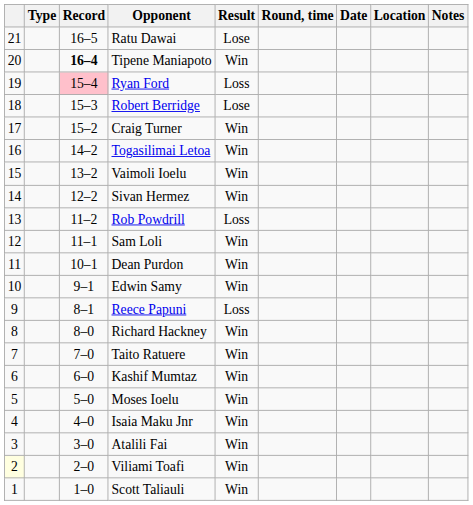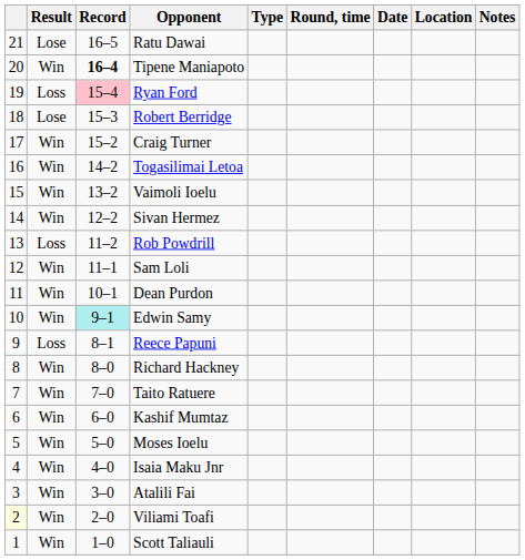 <table class="wikitable" style="text-align:center; font-size:95%">
 <tr>
 <th></th>
-<th>Type</th>
+<th>Result</th>
 <th>Record</th>
 <th>Opponent</th>
-<th>Result</th>
+<th>Type</th>
 <th>Round, time</th>
 <th>Date</th>
 <th>Location</th>
 <th>Notes</th>
 </tr>
 <tr align=center>
 <td>21</td>
-<td></td>
+<td>Lose</td>
 <td>16–5</td>
 <td align=left> Ratu Dawai</td>
-<td>Lose</td>
+<td></td>
 <td></td>
 <td></td>
 <td align=left></td>
 <td align=left></td>
 </tr>
 <tr align=center>
 <td>20</td>
-<td></td>
+<td>Win</td>
 <td><strong>16–4</strong></td>
 <td align=left> Tipene Maniapoto</td>
-<td>Win</td>
+<td></td>
 <td></td>
 <td></td>
 <td align=left></td>
 <td align=left></td>
 </tr>
 <tr align=center>
 <td>19</td>
-<td></td>
+<td>Loss</td>
 <td style="background: pink;">15–4</td>
 <td align=left> <a href='#'>Ryan Ford</a></td>
-<td>Loss</td>
+<td></td>
 <td></td>
 <td></td>
 <td align=left></td>
 <td align=left></td>
 </tr>
 <tr align=center>
 <td>18</td>
-<td></td>
+<td>Lose</td>
 <td>15–3</td>
 <td align=left> <a href='#'>Robert Berridge</a></td>
-<td>Lose</td>
+<td></td>
 <td></td>
 <td></td>
 <td align=left></td>
 <td align=left></td>
 </tr>
 <tr align=center>
 <td>17</td>
-<td></td>
+<td>Win</td>
 <td>15–2</td>
 <td align=left> Craig Turner</td>
-<td>Win</td>
+<td></td>
 <td></td>
 <td></td>
 <td align=left></td>
 <td align=left></td>
 </tr>
 <tr align=center>
 <td>16</td>
-<td></td>
+<td>Win</td>
 <td>14–2</td>
 <td align=left> <a href='#'>Togasilimai Letoa</a></td>
-<td>Win</td>
+<td></td>
 <td></td>
 <td></td>
 <td align=left></td>
 <td align=left></td>
 </tr>
 <tr align=center>
 <td>15</td>
-<td></td>
+<td>Win</td>
 <td>13–2</td>
 <td align=left> Vaimoli Ioelu</td>
-<td>Win</td>
+<td></td>
 <td></td>
 <td></td>
 <td align=left></td>
 <td align=left></td>
 </tr>
 <tr align=center>
 <td>14</td>
-<td></td>
+<td>Win</td>
 <td>12–2</td>
 <td align=left> Sivan Hermez</td>
-<td>Win</td>
+<td></td>
 <td></td>
 <td></td>
 <td align=left></td>
 <td align=left></td>
 </tr>
 <tr align=center>
 <td>13</td>
-<td></td>
+<td>Loss</td>
 <td>11–2</td>
 <td align=left> <a href='#'>Rob Powdrill</a></td>
-<td>Loss</td>
+<td></td>
 <td></td>
 <td></td>
 <td align=left></td>
 <td align=left></td>
 </tr>
 <tr align=center>
 <td>12</td>
-<td></td>
+<td>Win</td>
 <td>11–1</td>
 <td align=left> Sam Loli</td>
-<td>Win</td>
+<td></td>
 <td></td>
 <td></td>
 <td align=left></td>
 <td align=left></td>
 </tr>
 <tr align=center>
 <td>11</td>
-<td></td>
+<td>Win</td>
 <td>10–1</td>
 <td align=left> Dean Purdon</td>
-<td>Win</td>
+<td></td>
 <td></td>
 <td></td>
 <td align=left></td>
 <td align=left></td>
 </tr>
 <tr align=center>
 <td>10</td>
+<td>Win</td>
+<td style="background: paleturquoise;">9–1</td>
+<td align=left> Edwin Samy</td>
 <td></td>
-<td>9–1</td>
-<td align=left> Edwin Samy</td>
-<td>Win</td>
 <td></td>
 <td></td>
 <td align=left></td>
 <td align=left></td>
 </tr>
 <tr align=center>
 <td>9</td>
-<td></td>
+<td>Loss</td>
 <td>8–1</td>
 <td align=left> <a href='#'>Reece Papuni</a></td>
-<td>Loss</td>
+<td></td>
 <td></td>
 <td></td>
 <td align=left></td>
 <td align=left></td>
 </tr>
 <tr align=center>
 <td>8</td>
-<td></td>
+<td>Win</td>
 <td>8–0</td>
 <td align=left> Richard Hackney</td>
-<td>Win</td>
+<td></td>
 <td></td>
 <td></td>
 <td align=left></td>
 <td align=left></td>
 </tr>
 <tr align=center>
 <td>7</td>
-<td></td>
+<td>Win</td>
 <td>7–0</td>
 <td align=left> Taito Ratuere</td>
-<td>Win</td>
+<td></td>
 <td></td>
 <td></td>
 <td align=left></td>
 <td align=left></td>
 </tr>
 <tr align=center>
 <td>6</td>
-<td></td>
+<td>Win</td>
 <td>6–0</td>
 <td align=left> Kashif Mumtaz</td>
-<td>Win</td>
+<td></td>
 <td></td>
 <td></td>
 <td align=left></td>
 <td align=left></td>
 </tr>
 <tr align=center>
 <td>5</td>
-<td></td>
+<td>Win</td>
 <td>5–0</td>
 <td align=left> Moses Ioelu</td>
-<td>Win</td>
+<td></td>
 <td></td>
 <td></td>
 <td align=left></td>
 <td align=left></td>
 </tr>
 <tr align=center>
 <td>4</td>
-<td></td>
+<td>Win</td>
 <td>4–0</td>
 <td align=left> Isaia Maku Jnr</td>
-<td>Win</td>
+<td></td>
 <td></td>
 <td></td>
 <td align=left></td>
 <td align=left></td>
 </tr>
 <tr align=center>
 <td>3</td>
-<td></td>
+<td>Win</td>
 <td>3–0</td>
 <td align=left> Atalili Fai</td>
-<td>Win</td>
+<td></td>
 <td></td>
 <td></td>
 <td align=left></td>
 <td align=left></td>
 </tr>
 <tr align=center>
 <td style="background: lightyellow;">2</td>
-<td></td>
+<td>Win</td>
 <td>2–0</td>
 <td align=left> Viliami Toafi</td>
-<td>Win</td>
+<td></td>
 <td></td>
 <td></td>
 <td align=left></td>
 <td align=left></td>
 </tr>
 <tr align=center>
 <td>1</td>
-<td></td>
+<td>Win</td>
 <td>1–0</td>
 <td align=left> Scott Taliauli</td>
-<td>Win</td>
+<td></td>
 <td></td>
 <td></td>
 <td align=left></td>
 <td align=left></td>
 </tr>
 </table>
